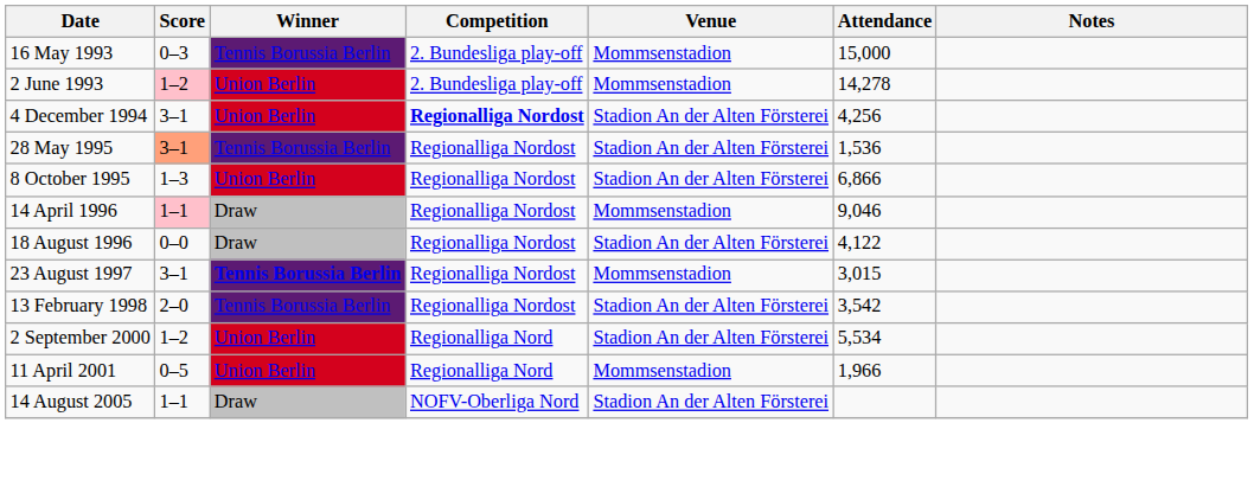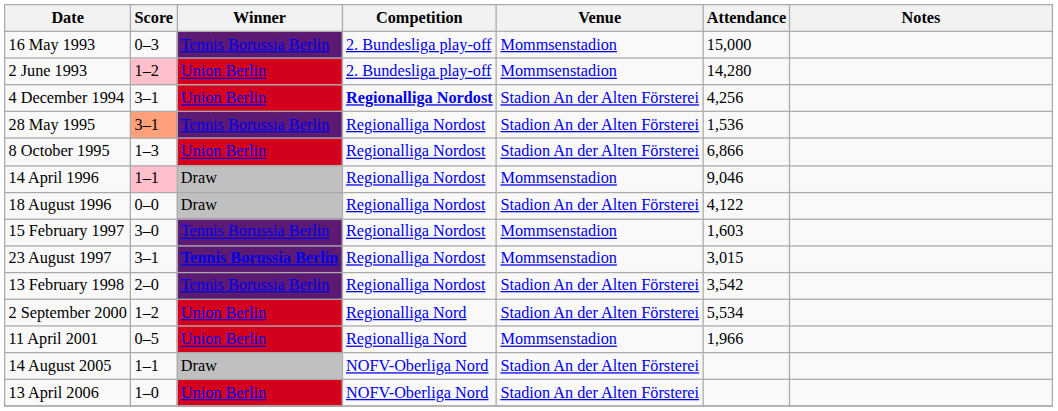 <table class="wikitable sortable" style="font-size:80%">
 <tr>
 <th>Date</th>
 <th>Score</th>
 <th>Winner</th>
 <th>Competition</th>
 <th>Venue</th>
 <th>Attendance</th>
 <th class="unsortable" width=200px>Notes</th>
 </tr>
 <tr>
 <td>16 May 1993</td>
 <td>0–3</td>
 <td style="background:#5C1A73"><a href='#'><span>Tennis Borussia Berlin</span></a></td>
 <td><a href='#'>2. Bundesliga play-off</a></td>
 <td><a href='#'>Mommsenstadion</a></td>
 <td>15,000</td>
 <td></td>
 </tr>
 <tr>
 <td>2 June 1993</td>
 <td style="background: pink;">1–2</td>
 <td style="background:#D4011D"><a href='#'><span>Union Berlin</span></a></td>
 <td><a href='#'>2. Bundesliga play-off</a></td>
 <td><a href='#'>Mommsenstadion</a></td>
-<td>14,278</td>
+<td>14,280</td>
 <td></td>
 </tr>
 <tr>
 <td>4 December 1994</td>
 <td>3–1</td>
 <td style="background:#D4011D"><a href='#'><span>Union Berlin</span></a></td>
 <td><strong><a href='#'>Regionalliga Nordost</a></strong></td>
 <td><a href='#'>Stadion An der Alten Försterei</a></td>
 <td>4,256</td>
 <td></td>
 </tr>
 <tr>
 <td>28 May 1995</td>
 <td style="background: lightsalmon;">3–1</td>
 <td style="background:#5C1A73"><a href='#'><span>Tennis Borussia Berlin</span></a></td>
 <td><a href='#'>Regionalliga Nordost</a></td>
 <td><a href='#'>Stadion An der Alten Försterei</a></td>
 <td>1,536</td>
 <td></td>
 </tr>
 <tr>
 <td>8 October 1995</td>
 <td>1–3</td>
 <td style="background:#D4011D"><a href='#'><span>Union Berlin</span></a></td>
 <td><a href='#'>Regionalliga Nordost</a></td>
 <td><a href='#'>Stadion An der Alten Försterei</a></td>
 <td>6,866</td>
 <td></td>
 </tr>
 <tr>
 <td>14 April 1996</td>
 <td style="background: pink;">1–1</td>
 <td style="background:silver">Draw</td>
 <td><a href='#'>Regionalliga Nordost</a></td>
 <td><a href='#'>Mommsenstadion</a></td>
 <td>9,046</td>
 <td></td>
 </tr>
 <tr>
 <td>18 August 1996</td>
 <td>0–0</td>
 <td style="background:silver">Draw</td>
 <td><a href='#'>Regionalliga Nordost</a></td>
 <td><a href='#'>Stadion An der Alten Försterei</a></td>
 <td>4,122</td>
 <td></td>
 </tr>
 <tr>
+<td>15 February 1997</td>
+<td>3–0</td>
+<td style="background:#5C1A73"><a href='#'><span>Tennis Borussia Berlin</span></a></td>
+<td><a href='#'>Regionalliga Nordost</a></td>
+<td><a href='#'>Mommsenstadion</a></td>
+<td>1,603</td>
+<td></td>
+</tr>
+<tr>
 <td>23 August 1997</td>
 <td>3–1</td>
 <td style="background:#5C1A73"><strong><a href='#'><span>Tennis Borussia Berlin</span></a></strong></td>
 <td><a href='#'>Regionalliga Nordost</a></td>
 <td><a href='#'>Mommsenstadion</a></td>
 <td>3,015</td>
 <td></td>
 </tr>
 <tr>
 <td>13 February 1998</td>
 <td>2–0</td>
 <td style="background:#5C1A73"><a href='#'><span>Tennis Borussia Berlin</span></a></td>
 <td><a href='#'>Regionalliga Nordost</a></td>
 <td><a href='#'>Stadion An der Alten Försterei</a></td>
 <td>3,542</td>
 <td></td>
 </tr>
 <tr>
 <td>2 September 2000</td>
 <td>1–2</td>
 <td style="background:#D4011D"><a href='#'><span>Union Berlin</span></a></td>
 <td><a href='#'>Regionalliga Nord</a></td>
 <td><a href='#'>Stadion An der Alten Försterei</a></td>
 <td>5,534</td>
 <td></td>
 </tr>
 <tr>
 <td>11 April 2001</td>
 <td>0–5</td>
 <td style="background:#D4011D"><a href='#'><span>Union Berlin</span></a></td>
 <td><a href='#'>Regionalliga Nord</a></td>
 <td><a href='#'>Mommsenstadion</a></td>
 <td>1,966</td>
 <td></td>
 </tr>
 <tr>
 <td>14 August 2005</td>
 <td>1–1</td>
 <td style="background:silver">Draw</td>
 <td><a href='#'>NOFV-Oberliga Nord</a></td>
 <td><a href='#'>Stadion An der Alten Försterei</a></td>
 <td></td>
 <td></td>
 </tr>
 <tr>
+<td>13 April 2006</td>
+<td>1–0</td>
+<td style="background:#D4011D"><a href='#'><span>Union Berlin</span></a></td>
+<td><a href='#'>NOFV-Oberliga Nord</a></td>
+<td><a href='#'>Stadion An der Alten Försterei</a></td>
+<td></td>
+<td></td>
+</tr>
+<tr>
 </tr>
 </table>
